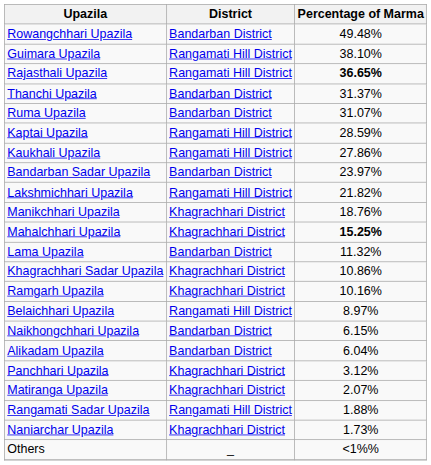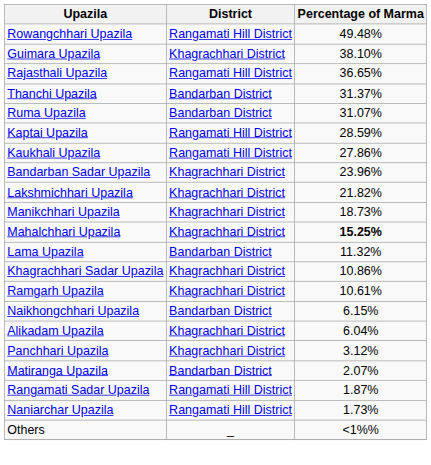 <table class="wikitable sortable static-row-numbers static-row-header-text defaultleft col2right hover-highlight">
 <tr>
 <th>Upazila</th>
 <th>District</th>
 <th>Percentage of Marma </th>
 </tr>
 <tr>
 <td><a href='#'>Rowangchhari Upazila</a></td>
-<td><a href='#'>Bandarban District</a></td>
+<td><a href='#'>Rangamati Hill District</a></td>
 <td align=center>49.48%</td>
 </tr>
 <tr>
 <td><a href='#'>Guimara Upazila</a></td>
-<td><a href='#'>Rangamati Hill District</a></td>
+<td><a href='#'>Khagrachhari District</a></td>
 <td align=center>38.10%</td>
 </tr>
 <tr>
 <td><a href='#'>Rajasthali Upazila</a></td>
 <td><a href='#'>Rangamati Hill District</a></td>
-<td align=center><strong>36.65%</strong></td>
+<td align=center>36.65%</td>
 </tr>
 <tr>
 <td><a href='#'>Thanchi Upazila</a></td>
 <td><a href='#'>Bandarban District</a></td>
 <td align=center>31.37%</td>
 </tr>
 <tr>
 <td><a href='#'>Ruma Upazila</a></td>
 <td><a href='#'>Bandarban District</a></td>
 <td align=center>31.07%</td>
 </tr>
 <tr>
 <td><a href='#'>Kaptai Upazila</a></td>
 <td><a href='#'>Rangamati Hill District</a></td>
 <td align=center>28.59%</td>
 </tr>
 <tr>
 <td><a href='#'>Kaukhali Upazila</a></td>
 <td><a href='#'>Rangamati Hill District</a></td>
 <td align=center>27.86%</td>
 </tr>
 <tr>
 <td><a href='#'>Bandarban Sadar Upazila</a></td>
-<td><a href='#'>Bandarban District</a></td>
-<td align=center>23.97%</td>
+<td><a href='#'>Khagrachhari District</a></td>
+<td align=center>23.96%</td>
 </tr>
 <tr>
 <td><a href='#'>Lakshmichhari Upazila</a></td>
-<td><a href='#'>Rangamati Hill District</a></td>
+<td><a href='#'>Khagrachhari District</a></td>
 <td align=center>21.82%</td>
 </tr>
 <tr>
 <td><a href='#'>Manikchhari Upazila</a></td>
 <td><a href='#'>Khagrachhari District</a></td>
-<td align=center>18.76%</td>
+<td align=center>18.73%</td>
 </tr>
 <tr>
 <td><a href='#'>Mahalchhari Upazila</a></td>
 <td><a href='#'>Khagrachhari District</a></td>
 <td align=center><strong>15.25%</strong></td>
 </tr>
 <tr>
 <td><a href='#'>Lama Upazila</a></td>
 <td><a href='#'>Bandarban District</a></td>
 <td align=center>11.32%</td>
 </tr>
 <tr>
 <td><a href='#'>Khagrachhari Sadar Upazila</a></td>
 <td><a href='#'>Khagrachhari District</a></td>
 <td align=center>10.86%</td>
 </tr>
 <tr>
 <td><a href='#'>Ramgarh Upazila</a></td>
 <td><a href='#'>Khagrachhari District</a></td>
-<td align=center>10.16%</td>
-</tr>
-<tr>
-<td><a href='#'>Belaichhari Upazila</a></td>
-<td><a href='#'>Rangamati Hill District</a></td>
-<td align=center>8.97%</td>
+<td align=center>10.61%</td>
 </tr>
 <tr>
 <td><a href='#'>Naikhongchhari Upazila</a></td>
 <td><a href='#'>Bandarban District</a></td>
 <td align=center>6.15%</td>
 </tr>
 <tr>
 <td><a href='#'>Alikadam Upazila</a></td>
-<td><a href='#'>Bandarban District</a></td>
+<td><a href='#'>Khagrachhari District</a></td>
 <td align=center>6.04%</td>
 </tr>
 <tr>
 <td><a href='#'>Panchhari Upazila</a></td>
 <td><a href='#'>Khagrachhari District</a></td>
 <td align=center>3.12%</td>
 </tr>
 <tr>
 <td><a href='#'>Matiranga Upazila</a></td>
-<td><a href='#'>Khagrachhari District</a></td>
+<td><a href='#'>Bandarban District</a></td>
 <td align='center'>2.07%</td>
 </tr>
 <tr>
 <td><a href='#'>Rangamati Sadar Upazila</a></td>
 <td><a href='#'>Rangamati Hill District</a></td>
-<td align=center>1.88%</td>
+<td align=center>1.87%</td>
 </tr>
 <tr>
 <td><a href='#'>Naniarchar Upazila</a></td>
-<td><a href='#'>Khagrachhari District</a></td>
+<td><a href='#'>Rangamati Hill District</a></td>
 <td align=center>1.73%</td>
 </tr>
 <tr>
 <td>Others</td>
 <td align='center'>_</td>
 <td align='center'><1%%</td>
 </tr>
 <tr>
 </tr>
 </table>
